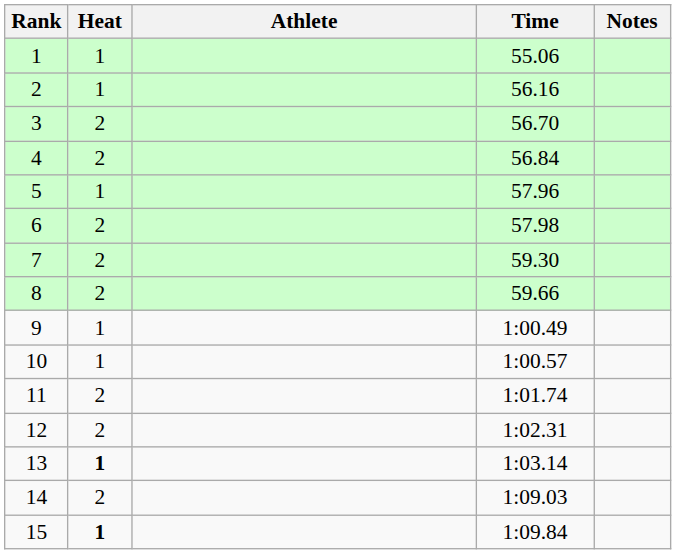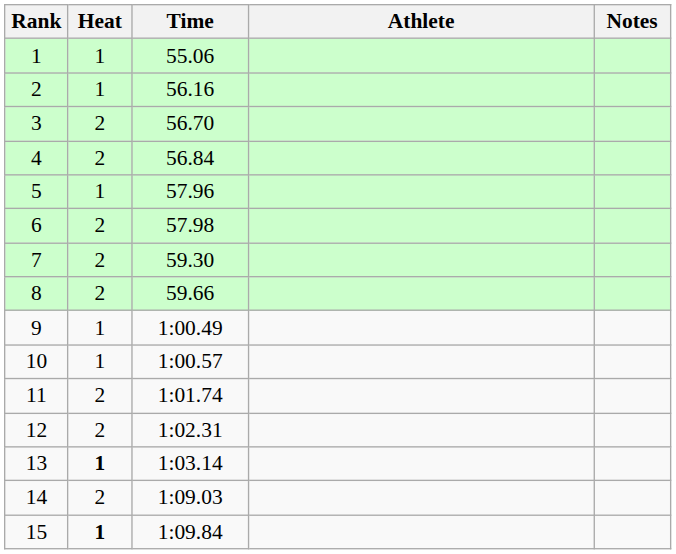 <table class="wikitable" style="text-align:center">
 <tr>
 <th width=40>Rank</th>
 <th width=40>Heat</th>
+<th width=80>Time</th>
 <th width=250>Athlete</th>
-<th width=80>Time</th>
 <th width=50>Notes</th>
 </tr>
 <tr bgcolor="ccffcc">
 <td>1</td>
 <td>1</td>
+<td>55.06</td>
 <td align=left></td>
-<td>55.06</td>
 <td></td>
 </tr>
 <tr bgcolor="ccffcc">
 <td>2</td>
 <td>1</td>
+<td>56.16</td>
 <td align=left></td>
-<td>56.16</td>
 <td></td>
 </tr>
 <tr bgcolor="ccffcc">
 <td>3</td>
 <td>2</td>
+<td>56.70</td>
 <td align=left></td>
-<td>56.70</td>
 <td></td>
 </tr>
 <tr bgcolor="ccffcc">
 <td>4</td>
 <td>2</td>
+<td>56.84</td>
 <td align=left></td>
-<td>56.84</td>
 <td></td>
 </tr>
 <tr bgcolor="ccffcc">
 <td>5</td>
 <td>1</td>
+<td>57.96</td>
 <td align=left></td>
-<td>57.96</td>
 <td></td>
 </tr>
 <tr bgcolor="ccffcc">
 <td>6</td>
 <td>2</td>
+<td>57.98</td>
 <td align=left></td>
-<td>57.98</td>
 <td></td>
 </tr>
 <tr bgcolor="ccffcc">
 <td>7</td>
 <td>2</td>
+<td>59.30</td>
 <td align=left></td>
-<td>59.30</td>
 <td></td>
 </tr>
 <tr bgcolor="ccffcc">
 <td>8</td>
 <td>2</td>
+<td>59.66</td>
 <td align=left></td>
-<td>59.66</td>
 <td></td>
 </tr>
 <tr>
 <td>9</td>
 <td>1</td>
+<td>1:00.49</td>
 <td align=left></td>
-<td>1:00.49</td>
 <td></td>
 </tr>
 <tr>
 <td>10</td>
 <td>1</td>
+<td>1:00.57</td>
 <td align=left></td>
-<td>1:00.57</td>
 <td></td>
 </tr>
 <tr>
 <td>11</td>
 <td>2</td>
+<td>1:01.74</td>
 <td align=left></td>
-<td>1:01.74</td>
 <td></td>
 </tr>
 <tr>
 <td>12</td>
 <td>2</td>
+<td>1:02.31</td>
 <td align=left></td>
-<td>1:02.31</td>
 <td></td>
 </tr>
 <tr>
 <td>13</td>
 <td><strong>1</strong></td>
+<td>1:03.14</td>
 <td align=left></td>
-<td>1:03.14</td>
 <td></td>
 </tr>
 <tr>
 <td>14</td>
 <td>2</td>
+<td>1:09.03</td>
 <td align=left></td>
-<td>1:09.03</td>
 <td></td>
 </tr>
 <tr>
 <td>15</td>
 <td><strong>1</strong></td>
+<td>1:09.84</td>
 <td align=left></td>
-<td>1:09.84</td>
 <td></td>
 </tr>
 </table>
